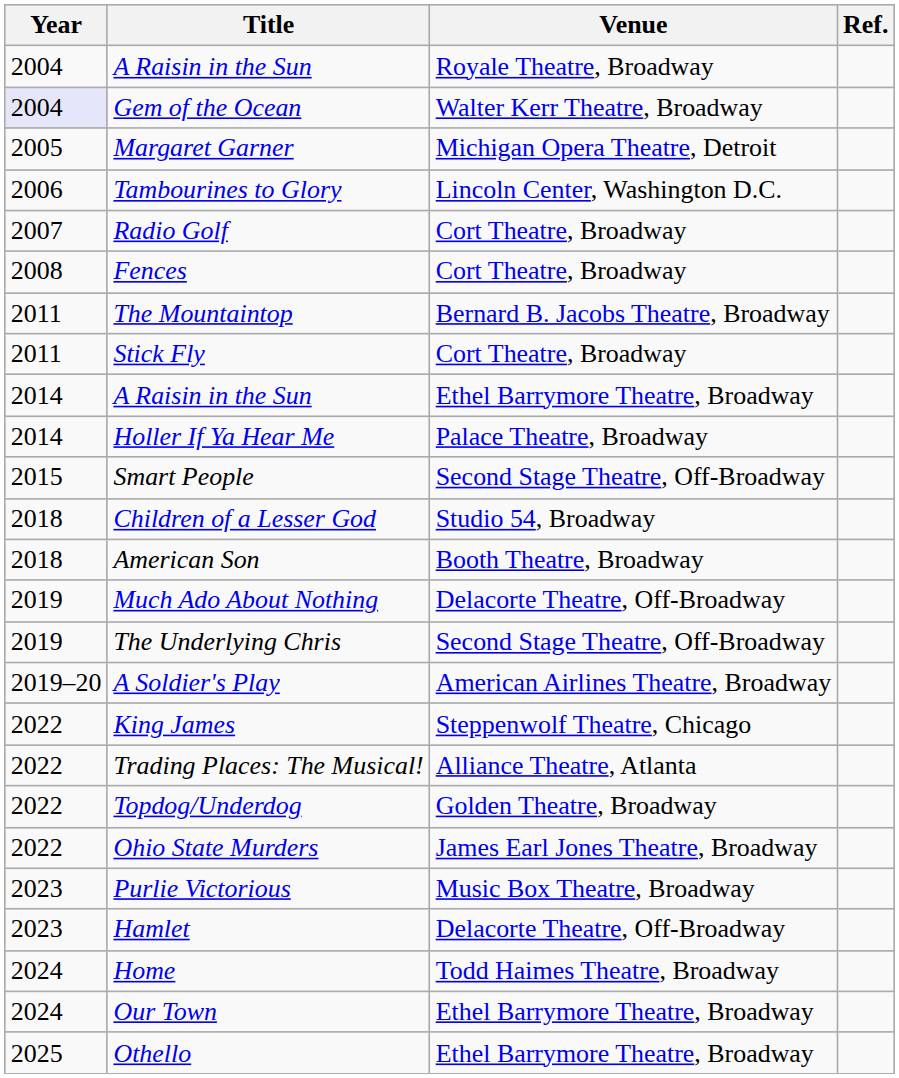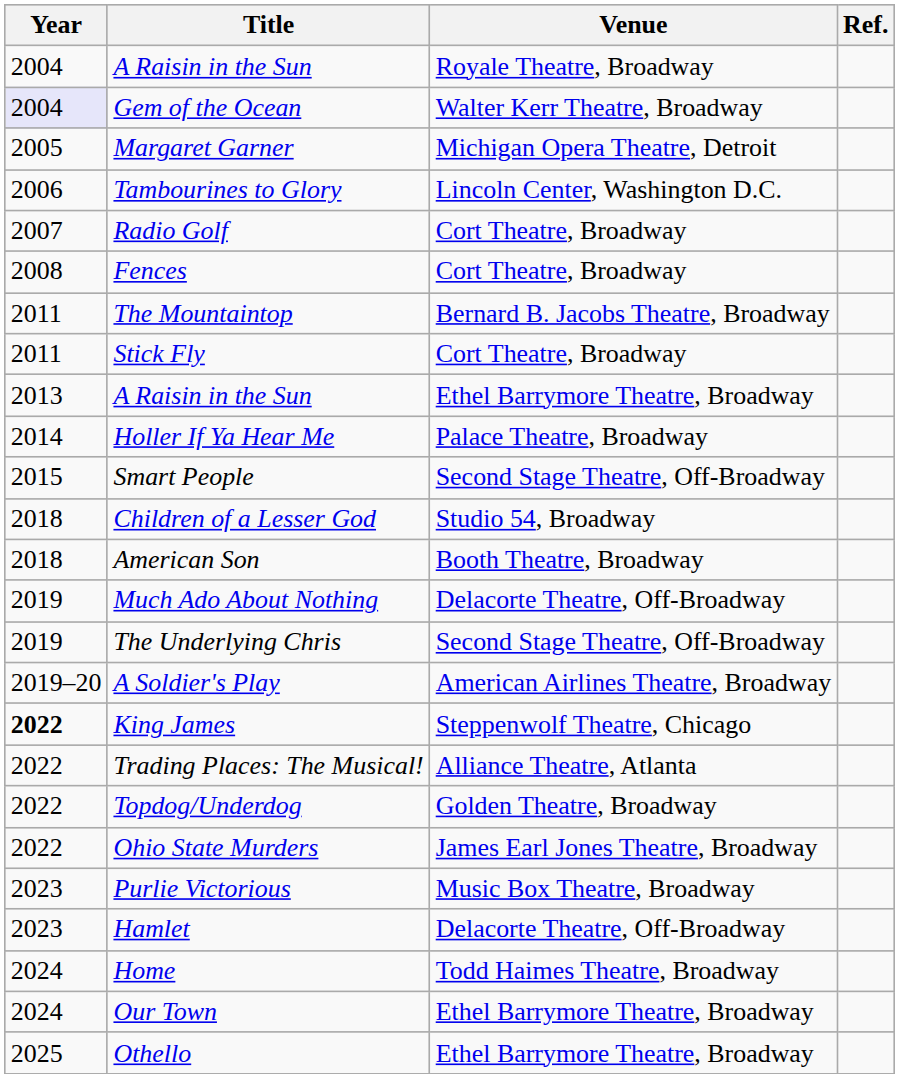 <table class="wikitable">
 <tr>
 <th>Year</th>
 <th>Title</th>
 <th>Venue</th>
 <th class="unsortable">Ref.</th>
 </tr>
 <tr>
 <td>2004</td>
 <td><em><a href='#'>A Raisin in the Sun</a></em></td>
 <td><a href='#'>Royale Theatre</a>, Broadway</td>
 <td></td>
 </tr>
 <tr>
 <td style="background: lavender;">2004</td>
 <td><em><a href='#'>Gem of the Ocean</a></em></td>
 <td><a href='#'>Walter Kerr Theatre</a>, Broadway</td>
 <td></td>
 </tr>
 <tr>
 <td>2005</td>
 <td><em><a href='#'>Margaret Garner</a></em></td>
 <td><a href='#'>Michigan Opera Theatre</a>, Detroit</td>
 <td></td>
 </tr>
 <tr>
 <td>2006</td>
 <td><em><a href='#'>Tambourines to Glory</a></em></td>
 <td><a href='#'>Lincoln Center</a>, Washington D.C.</td>
 <td></td>
 </tr>
 <tr>
 <td>2007</td>
 <td><em><a href='#'>Radio Golf</a></em></td>
 <td><a href='#'>Cort Theatre</a>, Broadway</td>
 <td></td>
 </tr>
 <tr>
 <td>2008</td>
 <td><em><a href='#'>Fences</a></em></td>
 <td><a href='#'>Cort Theatre</a>, Broadway</td>
 <td></td>
 </tr>
 <tr>
 <td>2011</td>
 <td><em><a href='#'>The Mountaintop</a></em></td>
 <td><a href='#'>Bernard B. Jacobs Theatre</a>, Broadway</td>
 <td></td>
 </tr>
 <tr>
 <td>2011</td>
 <td><em><a href='#'>Stick Fly</a></em></td>
 <td><a href='#'>Cort Theatre</a>, Broadway</td>
 <td></td>
 </tr>
 <tr>
-<td>2014</td>
+<td>2013</td>
 <td><em><a href='#'>A Raisin in the Sun</a></em></td>
 <td><a href='#'>Ethel Barrymore Theatre</a>, Broadway</td>
 <td></td>
 </tr>
 <tr>
 <td>2014</td>
 <td><em><a href='#'>Holler If Ya Hear Me</a></em></td>
 <td><a href='#'>Palace Theatre</a>, Broadway</td>
 <td></td>
 </tr>
 <tr>
 <td>2015</td>
 <td><em>Smart People</em></td>
 <td><a href='#'>Second Stage Theatre</a>, Off-Broadway</td>
 <td></td>
 </tr>
 <tr>
 <td>2018</td>
 <td><em><a href='#'>Children of a Lesser God</a></em></td>
 <td><a href='#'>Studio 54</a>, Broadway</td>
 <td></td>
 </tr>
 <tr>
 <td>2018</td>
 <td><em>American Son</em></td>
 <td><a href='#'>Booth Theatre</a>, Broadway</td>
 <td></td>
 </tr>
 <tr>
 <td>2019</td>
 <td><em><a href='#'>Much Ado About Nothing</a></em></td>
 <td><a href='#'>Delacorte Theatre</a>, Off-Broadway</td>
 <td></td>
 </tr>
 <tr>
 <td>2019</td>
 <td><em>The Underlying Chris</em></td>
 <td><a href='#'>Second Stage Theatre</a>, Off-Broadway</td>
 <td></td>
 </tr>
 <tr>
 <td>2019–20</td>
 <td><em><a href='#'>A Soldier's Play</a></em></td>
 <td><a href='#'>American Airlines Theatre</a>, Broadway</td>
 <td></td>
 </tr>
 <tr>
-<td>2022</td>
+<td><strong>2022</strong></td>
 <td><em><a href='#'>King James</a></em></td>
 <td><a href='#'>Steppenwolf Theatre</a>, Chicago</td>
 <td></td>
 </tr>
 <tr>
 <td>2022</td>
 <td><em>Trading Places: The Musical!</em></td>
 <td><a href='#'>Alliance Theatre</a>, Atlanta</td>
 <td></td>
 </tr>
 <tr>
 <td>2022</td>
 <td><em><a href='#'>Topdog/Underdog</a></em></td>
 <td><a href='#'>Golden Theatre</a>, Broadway</td>
 <td></td>
 </tr>
 <tr>
 <td>2022</td>
 <td><em><a href='#'>Ohio State Murders</a></em></td>
 <td><a href='#'>James Earl Jones Theatre</a>, Broadway</td>
 <td></td>
 </tr>
 <tr>
 <td>2023</td>
 <td><em><a href='#'>Purlie Victorious</a></em></td>
 <td><a href='#'>Music Box Theatre</a>, Broadway</td>
 <td></td>
 </tr>
 <tr>
 <td>2023</td>
 <td><em><a href='#'>Hamlet</a></em></td>
 <td><a href='#'>Delacorte Theatre</a>, Off-Broadway</td>
 <td></td>
 </tr>
 <tr>
 <td>2024</td>
 <td><em><a href='#'>Home</a></em></td>
 <td><a href='#'>Todd Haimes Theatre</a>, Broadway</td>
 <td></td>
 </tr>
 <tr>
 <td>2024</td>
 <td><em><a href='#'>Our Town</a></em></td>
 <td><a href='#'>Ethel Barrymore Theatre</a>, Broadway</td>
 <td></td>
 </tr>
 <tr>
 <td>2025</td>
 <td><em><a href='#'>Othello</a></em></td>
 <td><a href='#'>Ethel Barrymore Theatre</a>, Broadway</td>
 <td></td>
 </tr>
 <tr>
 </tr>
 </table>
